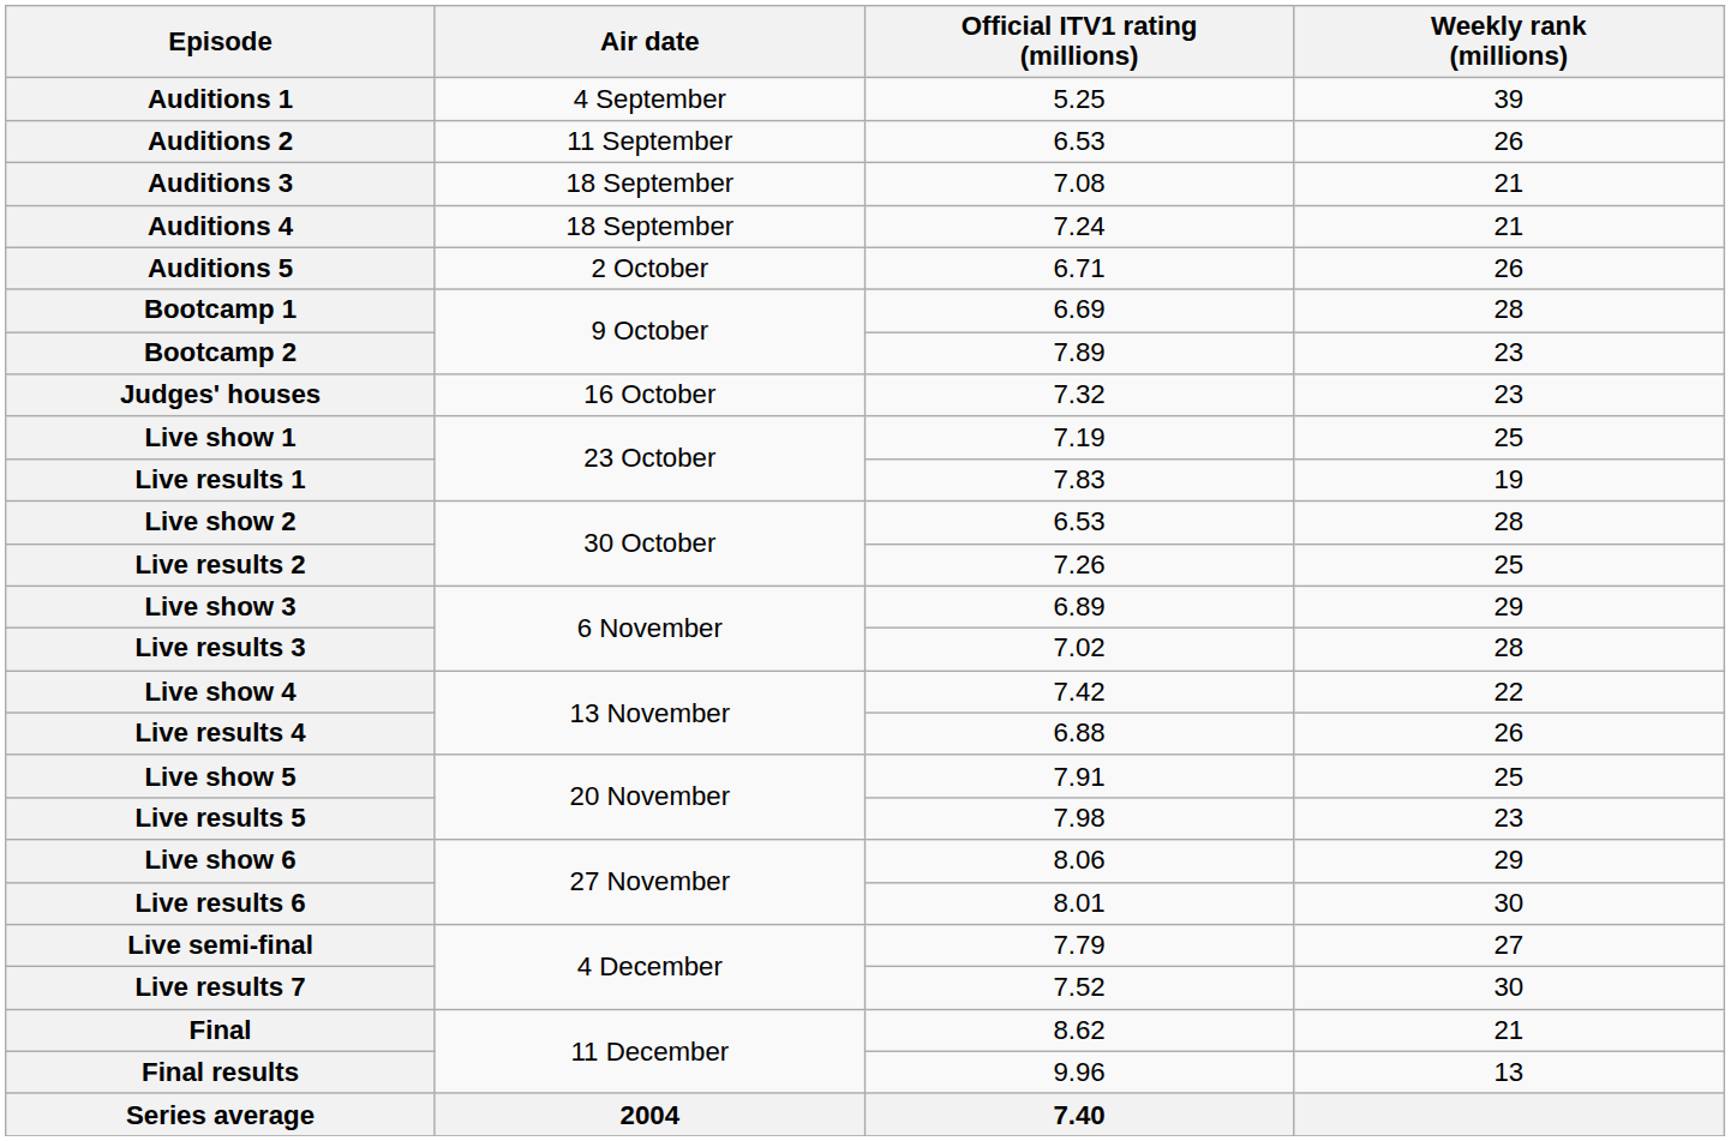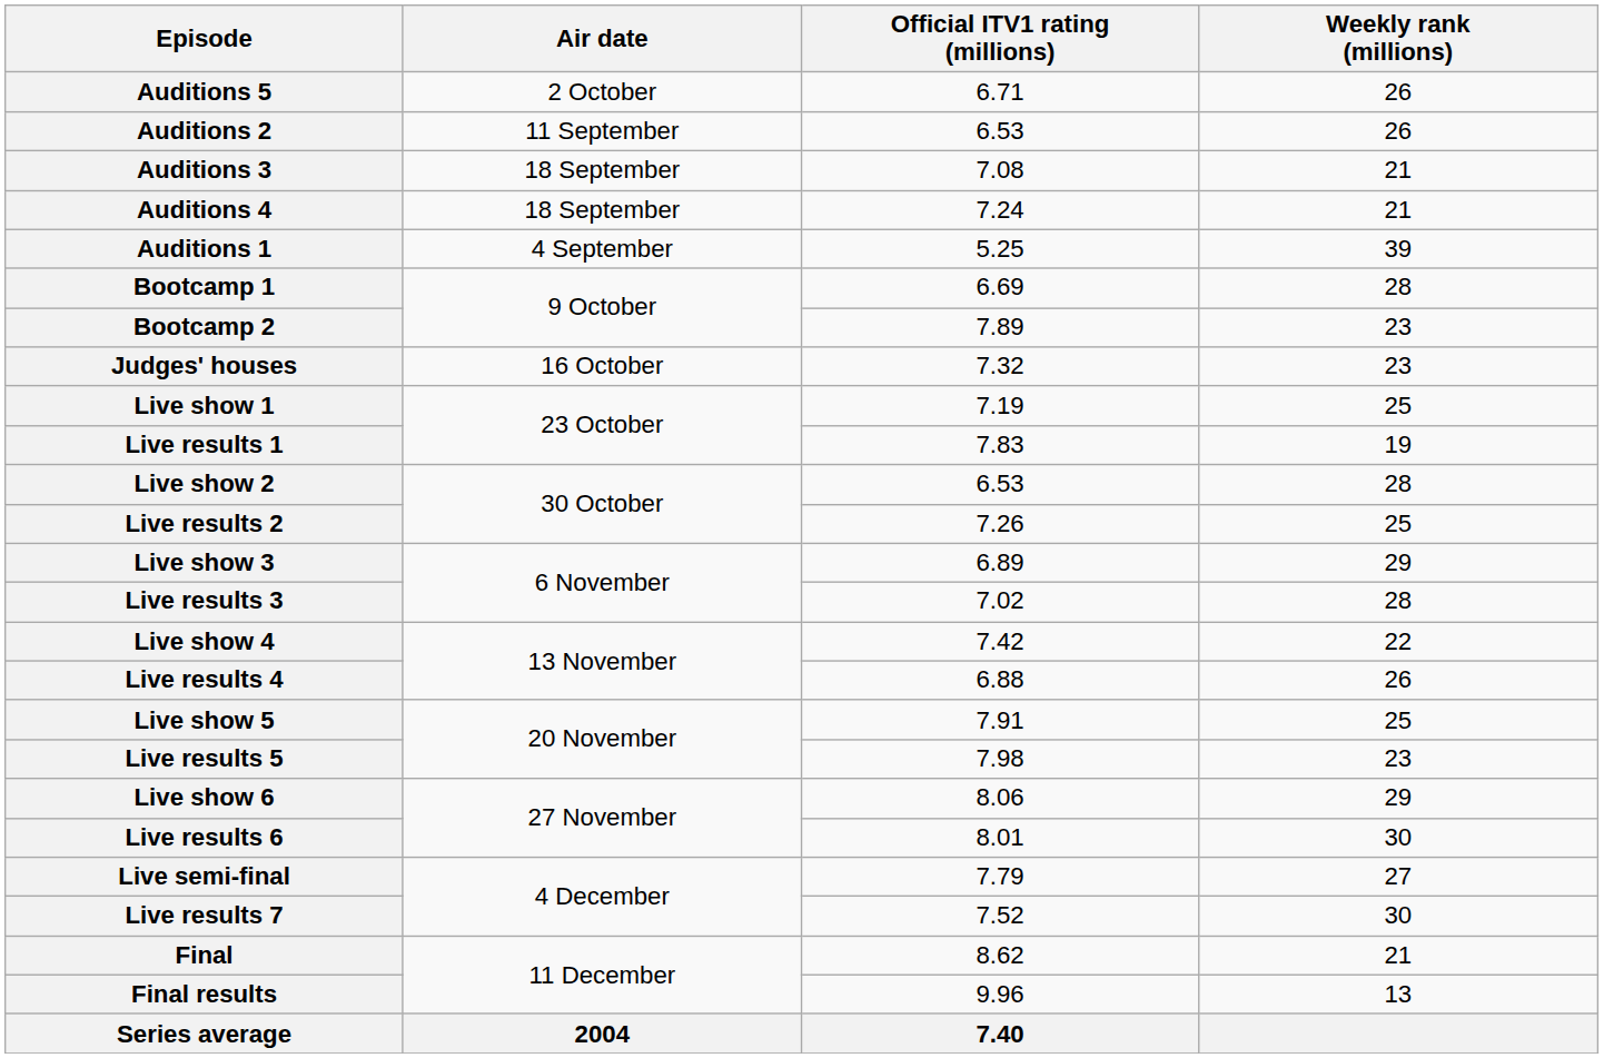 <table class="wikitable sortable" style="text-align:center">
 <tr>
 <th scope="col" style="width:250px;">Episode</th>
 <th scope="col" style="width:250px;">Air date</th>
 <th scope="col" style="width:250px;">Official ITV1 rating<br>(millions)</th>
 <th scope="col" style="width:250px;">Weekly rank<br>(millions)</th>
 </tr>
 <tr>
-<th scope="row">Auditions 1</th>
-<td>4 September</td>
-<td>5.25</td>
-<td>39</td>
+<th scope="row">Auditions 5</th>
+<td>2 October</td>
+<td>6.71</td>
+<td>26</td>
 </tr>
 <tr>
 <th scope="row">Auditions 2</th>
 <td>11 September</td>
 <td>6.53</td>
 <td>26</td>
 </tr>
 <tr>
 <th scope="row">Auditions 3</th>
 <td>18 September</td>
 <td>7.08</td>
 <td>21</td>
 </tr>
 <tr>
 <th scope="row">Auditions 4</th>
 <td>18 September</td>
 <td>7.24</td>
 <td>21</td>
 </tr>
 <tr>
-<th scope="row">Auditions 5</th>
-<td>2 October</td>
-<td>6.71</td>
-<td>26</td>
+<th scope="row">Auditions 1</th>
+<td>4 September</td>
+<td>5.25</td>
+<td>39</td>
 </tr>
 <tr>
 <th scope="row">Bootcamp 1</th>
 <td rowspan="2">9 October</td>
 <td>6.69</td>
 <td>28</td>
 </tr>
 <tr>
 <th scope="row">Bootcamp 2</th>
 <td>7.89</td>
 <td>23</td>
 </tr>
 <tr>
 <th scope="row">Judges' houses</th>
 <td>16 October</td>
 <td>7.32</td>
 <td>23</td>
 </tr>
 <tr>
 <th scope="row">Live show 1</th>
 <td rowspan="2">23 October</td>
 <td>7.19</td>
 <td>25</td>
 </tr>
 <tr>
 <th scope="row">Live results 1</th>
 <td>7.83</td>
 <td>19</td>
 </tr>
 <tr>
 <th scope="row">Live show 2</th>
 <td rowspan="2">30 October</td>
 <td>6.53</td>
 <td>28</td>
 </tr>
 <tr>
 <th scope="row">Live results 2</th>
 <td>7.26</td>
 <td>25</td>
 </tr>
 <tr>
 <th scope="row">Live show 3</th>
 <td rowspan="2">6 November</td>
 <td>6.89</td>
 <td>29</td>
 </tr>
 <tr>
 <th scope="row">Live results 3</th>
 <td>7.02</td>
 <td>28</td>
 </tr>
 <tr>
 <th scope="row">Live show 4</th>
 <td rowspan="2">13 November</td>
 <td>7.42</td>
 <td>22</td>
 </tr>
 <tr>
 <th scope="row">Live results 4</th>
 <td>6.88</td>
 <td>26</td>
 </tr>
 <tr>
 <th scope="row">Live show 5</th>
 <td rowspan="2">20 November</td>
 <td>7.91</td>
 <td>25</td>
 </tr>
 <tr>
 <th scope="row">Live results 5</th>
 <td>7.98</td>
 <td>23</td>
 </tr>
 <tr>
 <th scope="row">Live show 6</th>
 <td rowspan="2">27 November</td>
 <td>8.06</td>
 <td>29</td>
 </tr>
 <tr>
 <th scope="row">Live results 6</th>
 <td>8.01</td>
 <td>30</td>
 </tr>
 <tr>
 <th scope="row">Live semi-final</th>
 <td rowspan="2">4 December</td>
 <td>7.79</td>
 <td>27</td>
 </tr>
 <tr>
 <th scope="row">Live results 7</th>
 <td>7.52</td>
 <td>30</td>
 </tr>
 <tr>
 <th scope="row">Final</th>
 <td rowspan="2">11 December</td>
 <td>8.62</td>
 <td>21</td>
 </tr>
 <tr>
 <th scope="row">Final results</th>
 <td>9.96</td>
 <td>13</td>
 </tr>
 <tr>
 <th>Series average</th>
 <th>2004</th>
 <th>7.40</th>
 <th></th>
 </tr>
 <tr>
 </tr>
 </table>
